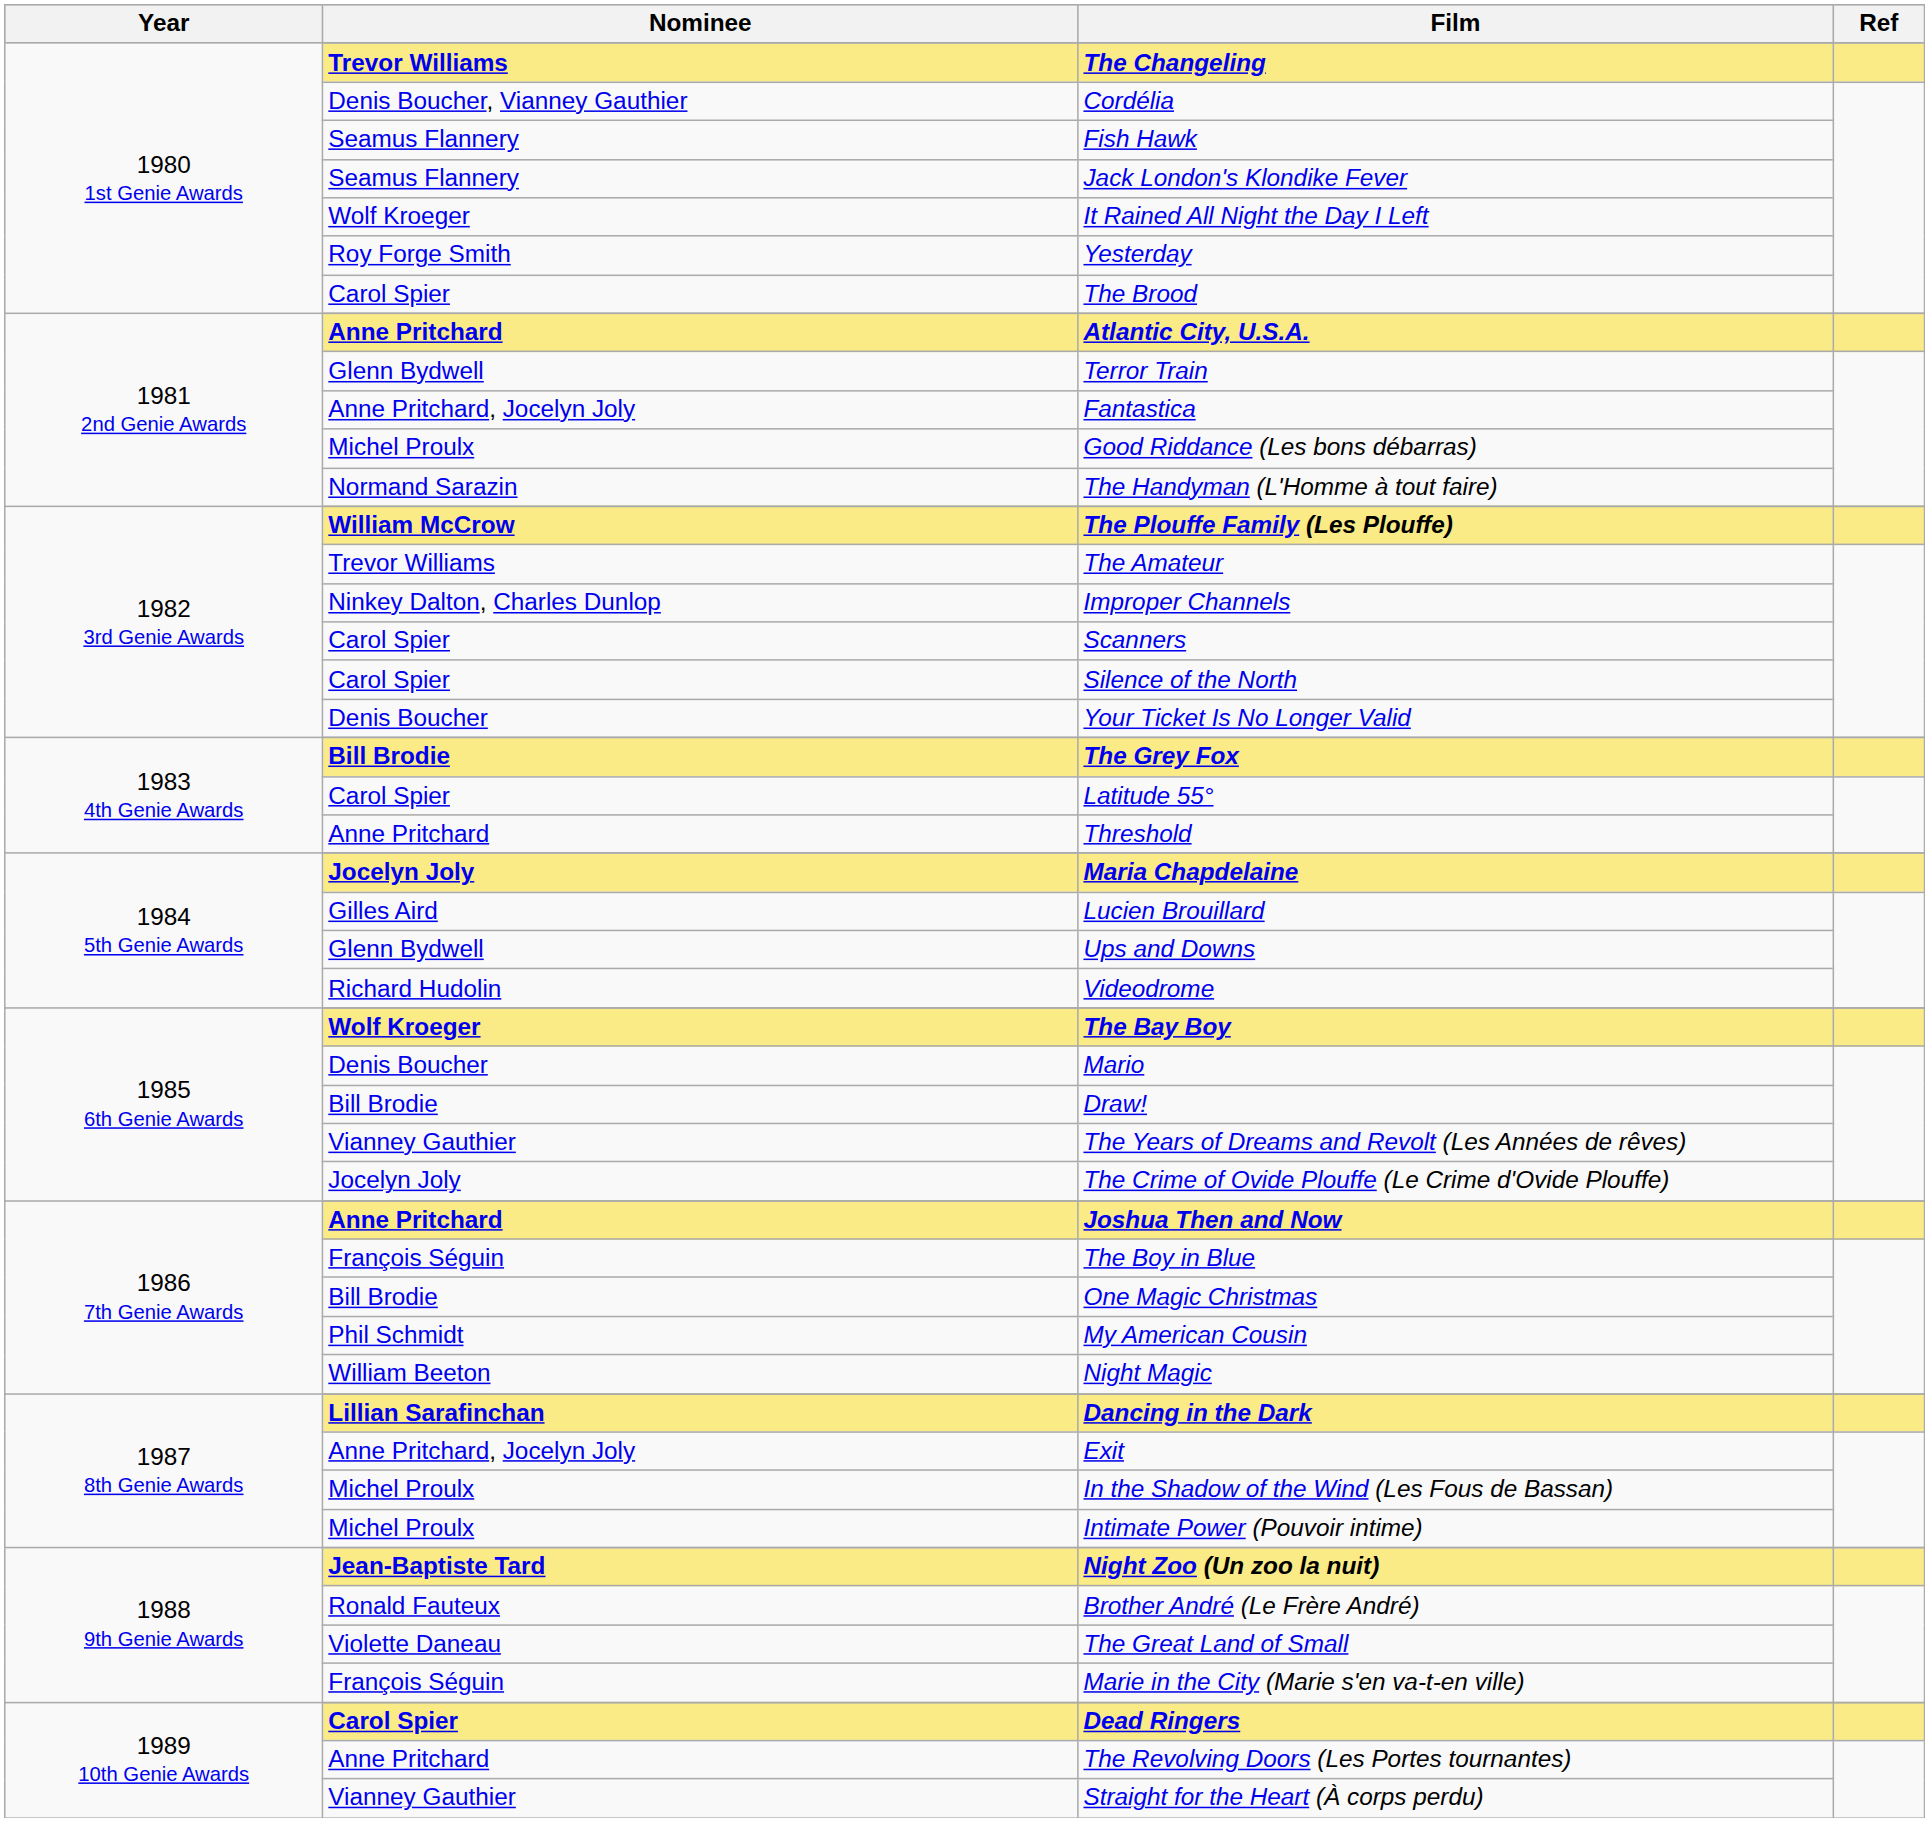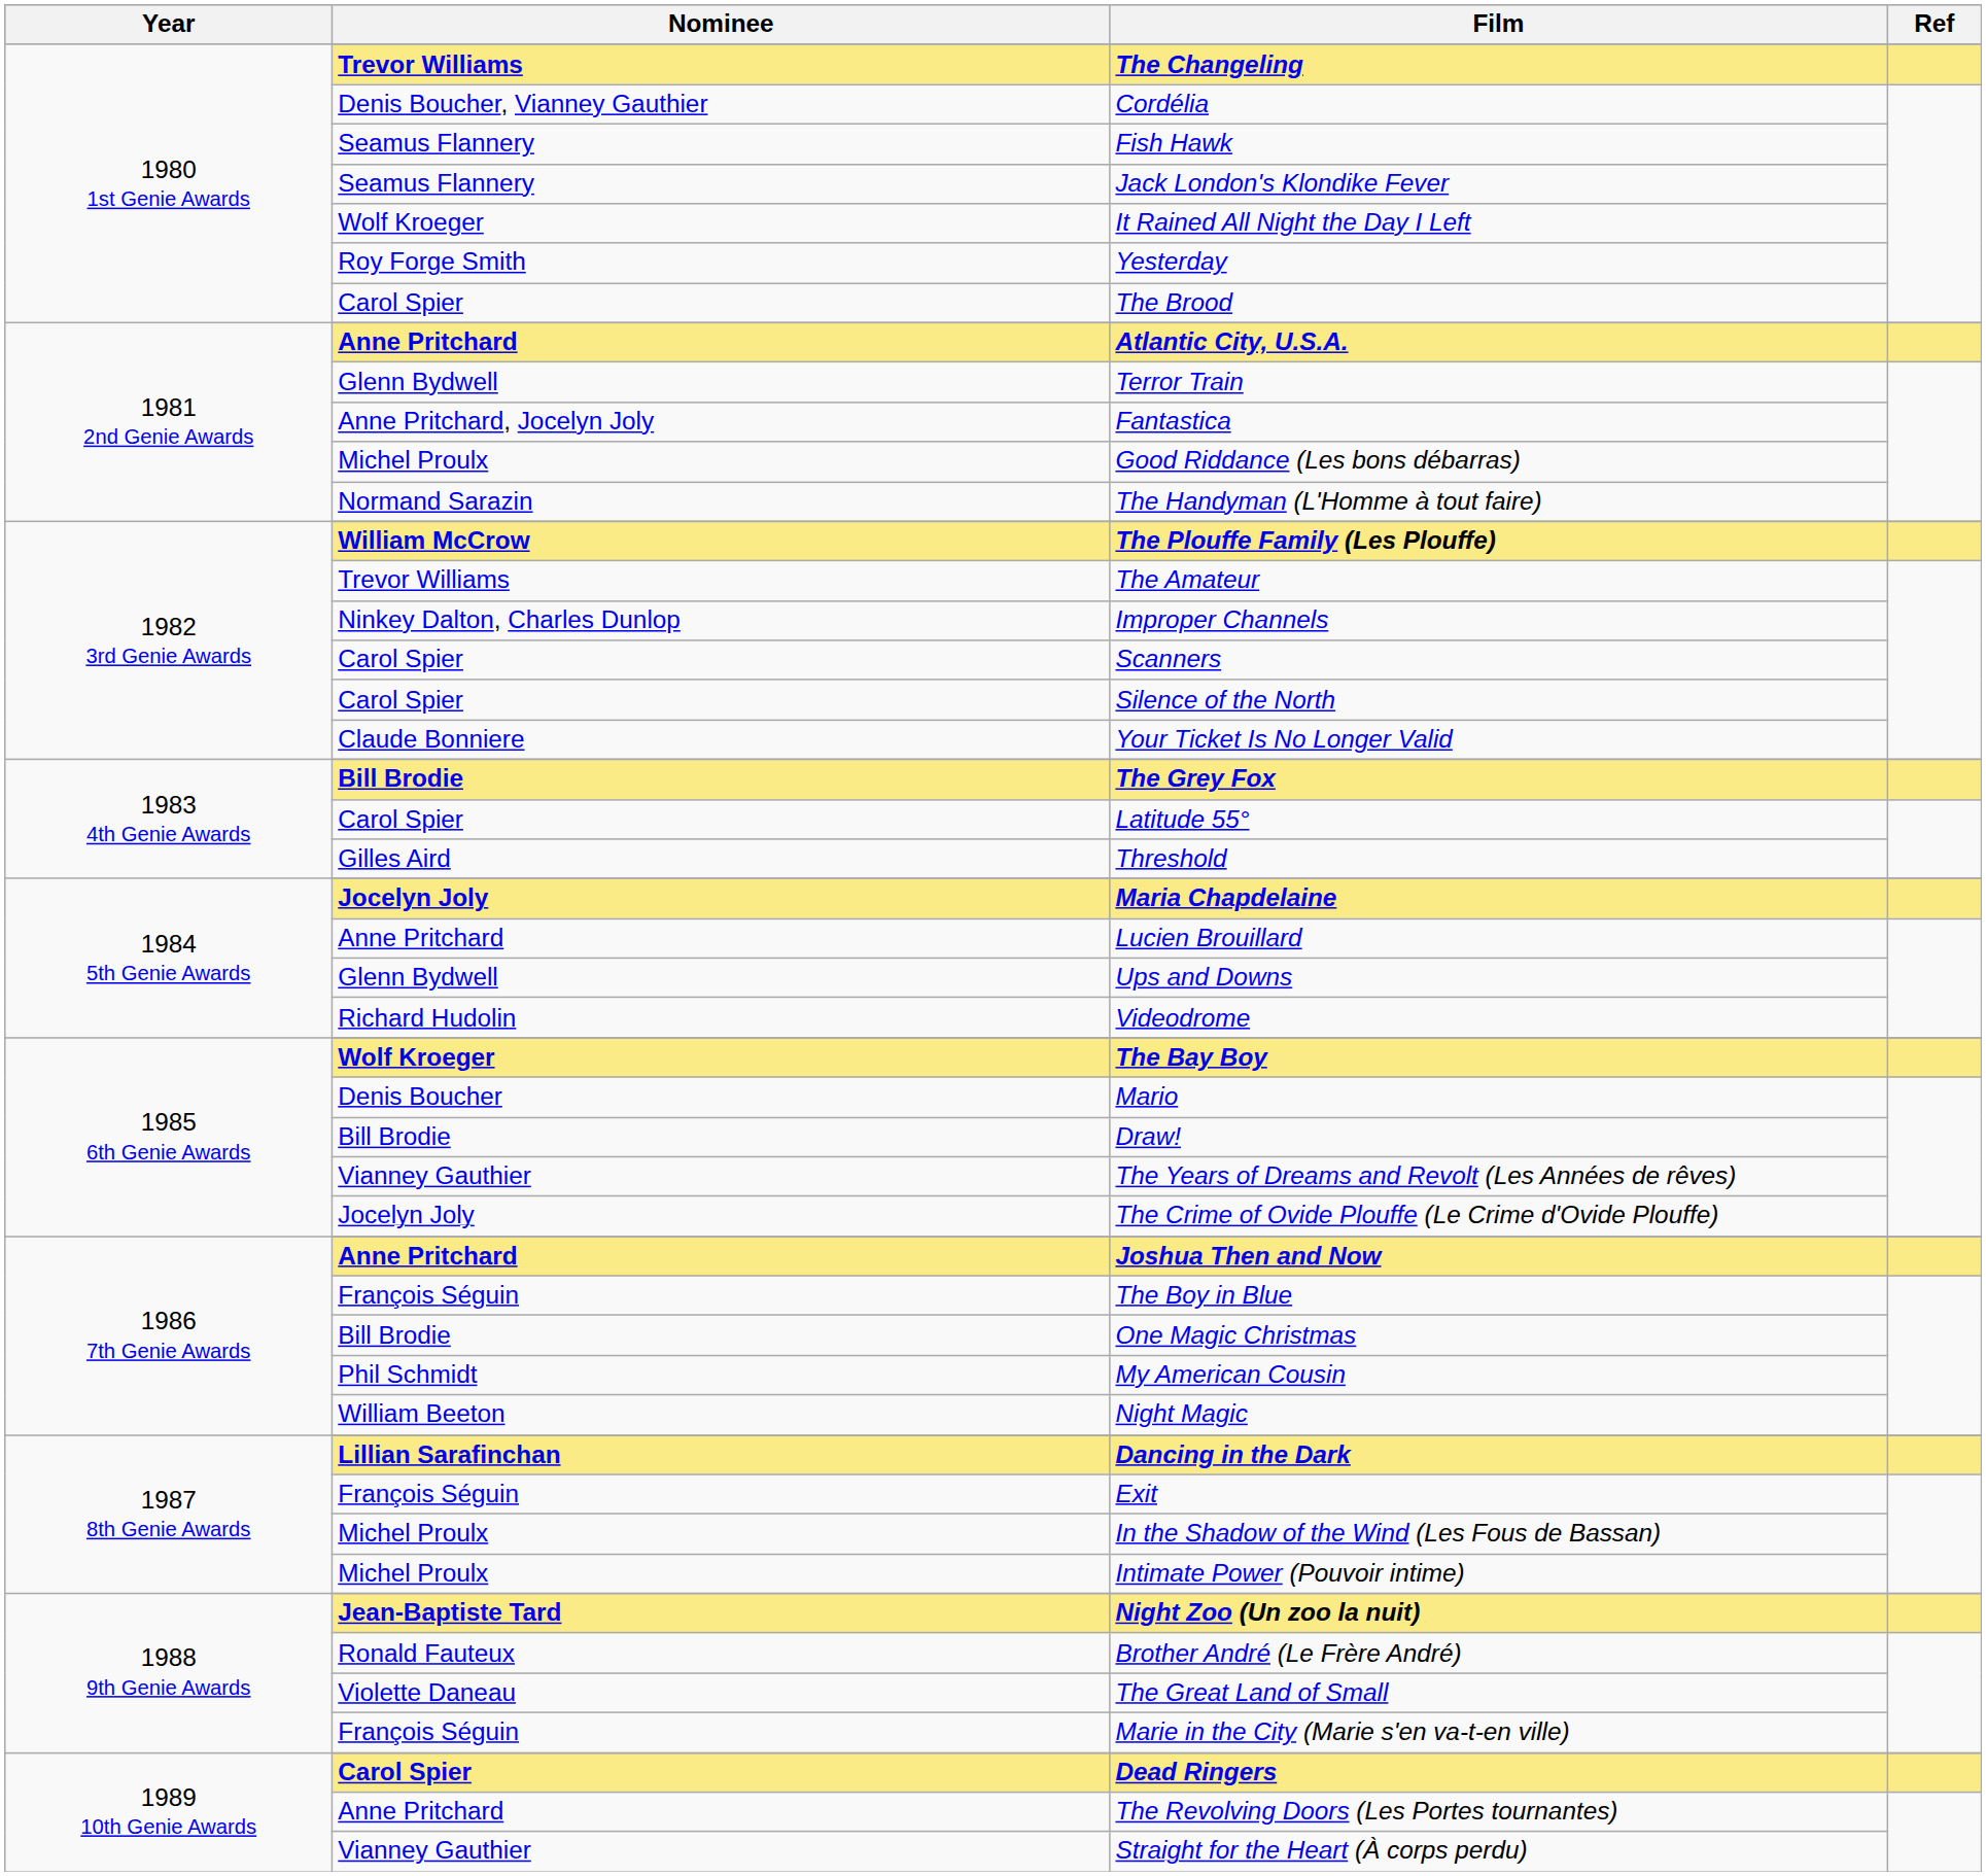 <table class="wikitable" style="width:100%;">
 <tr style="background:#bebebe;">
 <th style="width:8%;">Year</th>
 <th style="width:19%;">Nominee</th>
 <th style="width:19%;">Film</th>
 <th style="width:2%;">Ref</th>
 </tr>
 <tr>
 <td rowspan="8" align="center">1980 <br> <small><a href='#'>1st Genie Awards</a></small></td>
 </tr>
 <tr style="background:#FAEB86;">
 <td><strong><a href='#'>Trevor Williams</a></strong></td>
 <td><strong><em><a href='#'>The Changeling</a></em></strong></td>
 <td></td>
 </tr>
 <tr>
 <td><a href='#'>Denis Boucher</a>, <a href='#'>Vianney Gauthier</a></td>
 <td><em><a href='#'>Cordélia</a></em></td>
 <td rowspan=6></td>
 </tr>
 <tr>
 <td><a href='#'>Seamus Flannery</a></td>
 <td><em><a href='#'>Fish Hawk</a></em></td>
 </tr>
 <tr>
 <td><a href='#'>Seamus Flannery</a></td>
 <td><em><a href='#'>Jack London's Klondike Fever</a></em></td>
 </tr>
 <tr>
 <td><a href='#'>Wolf Kroeger</a></td>
 <td><em><a href='#'>It Rained All Night the Day I Left</a></em></td>
 </tr>
 <tr>
 <td><a href='#'>Roy Forge Smith</a></td>
 <td><em><a href='#'>Yesterday</a></em></td>
 </tr>
 <tr>
 <td><a href='#'>Carol Spier</a></td>
 <td><em><a href='#'>The Brood</a></em></td>
 </tr>
 <tr>
 <td rowspan="6" align="center">1981 <br> <small><a href='#'>2nd Genie Awards</a></small></td>
 </tr>
 <tr style="background:#FAEB86;">
 <td><strong><a href='#'>Anne Pritchard</a></strong></td>
 <td><strong><em><a href='#'>Atlantic City, U.S.A.</a></em></strong></td>
 <td></td>
 </tr>
 <tr>
 <td><a href='#'>Glenn Bydwell</a></td>
 <td><em><a href='#'>Terror Train</a></em></td>
 <td rowspan=4></td>
 </tr>
 <tr>
 <td><a href='#'>Anne Pritchard</a>, <a href='#'>Jocelyn Joly</a></td>
 <td><em><a href='#'>Fantastica</a></em></td>
 </tr>
 <tr>
 <td><a href='#'>Michel Proulx</a></td>
 <td><em><a href='#'>Good Riddance</a> (Les bons débarras)</em></td>
 </tr>
 <tr>
 <td><a href='#'>Normand Sarazin</a></td>
 <td><em><a href='#'>The Handyman</a> (L'Homme à tout faire)</em></td>
 </tr>
 <tr>
 <td rowspan="7" align="center">1982 <br> <small><a href='#'>3rd Genie Awards</a></small></td>
 </tr>
 <tr style="background:#FAEB86;">
 <td><strong><a href='#'>William McCrow</a></strong></td>
 <td><strong><em><a href='#'>The Plouffe Family</a> (Les Plouffe)</em></strong></td>
 <td></td>
 </tr>
 <tr>
 <td><a href='#'>Trevor Williams</a></td>
 <td><em><a href='#'>The Amateur</a></em></td>
 <td rowspan=5></td>
 </tr>
 <tr>
 <td><a href='#'>Ninkey Dalton</a>, <a href='#'>Charles Dunlop</a></td>
 <td><em><a href='#'>Improper Channels</a></em></td>
 </tr>
 <tr>
 <td><a href='#'>Carol Spier</a></td>
 <td><em><a href='#'>Scanners</a></em></td>
 </tr>
 <tr>
 <td><a href='#'>Carol Spier</a></td>
 <td><em><a href='#'>Silence of the North</a></em></td>
 </tr>
 <tr>
-<td><a href='#'>Denis Boucher</a></td>
+<td><a href='#'>Claude Bonniere</a></td>
 <td><em><a href='#'>Your Ticket Is No Longer Valid</a></em></td>
 </tr>
 <tr>
 <td rowspan="4" align="center">1983 <br> <small><a href='#'>4th Genie Awards</a></small></td>
 </tr>
 <tr style="background:#FAEB86;">
 <td><strong><a href='#'>Bill Brodie</a></strong></td>
 <td><strong><em><a href='#'>The Grey Fox</a></em></strong></td>
 <td></td>
 </tr>
 <tr>
 <td><a href='#'>Carol Spier</a></td>
 <td><em><a href='#'>Latitude 55°</a></em></td>
 <td rowspan=2></td>
 </tr>
 <tr>
-<td><a href='#'>Anne Pritchard</a></td>
+<td><a href='#'>Gilles Aird</a></td>
 <td><em><a href='#'>Threshold</a></em></td>
 </tr>
 <tr>
 <td rowspan="5" align="center">1984 <br> <small><a href='#'>5th Genie Awards</a></small></td>
 </tr>
 <tr style="background:#FAEB86;">
 <td><strong><a href='#'>Jocelyn Joly</a></strong></td>
 <td><strong><em><a href='#'>Maria Chapdelaine</a></em></strong></td>
 <td></td>
 </tr>
 <tr>
-<td><a href='#'>Gilles Aird</a></td>
+<td><a href='#'>Anne Pritchard</a></td>
 <td><em><a href='#'>Lucien Brouillard</a></em></td>
 <td rowspan=3></td>
 </tr>
 <tr>
 <td><a href='#'>Glenn Bydwell</a></td>
 <td><em><a href='#'>Ups and Downs</a></em></td>
 </tr>
 <tr>
 <td><a href='#'>Richard Hudolin</a></td>
 <td><em><a href='#'>Videodrome</a></em></td>
 </tr>
 <tr>
 <td rowspan="6" align="center">1985 <br> <small><a href='#'>6th Genie Awards</a></small></td>
 </tr>
 <tr style="background:#FAEB86;">
 <td><strong><a href='#'>Wolf Kroeger</a></strong></td>
 <td><strong><em><a href='#'>The Bay Boy</a></em></strong></td>
 <td></td>
 </tr>
 <tr>
 <td><a href='#'>Denis Boucher</a></td>
 <td><em><a href='#'>Mario</a></em></td>
 <td rowspan=4></td>
 </tr>
 <tr>
 <td><a href='#'>Bill Brodie</a></td>
 <td><em><a href='#'>Draw!</a></em></td>
 </tr>
 <tr>
 <td><a href='#'>Vianney Gauthier</a></td>
 <td><em><a href='#'>The Years of Dreams and Revolt</a> (Les Années de rêves)</em></td>
 </tr>
 <tr>
 <td><a href='#'>Jocelyn Joly</a></td>
 <td><em><a href='#'>The Crime of Ovide Plouffe</a> (Le Crime d'Ovide Plouffe)</em></td>
 </tr>
 <tr>
 <td rowspan="6" align="center">1986 <br> <small><a href='#'>7th Genie Awards</a></small></td>
 </tr>
 <tr style="background:#FAEB86;">
 <td><strong><a href='#'>Anne Pritchard</a></strong></td>
 <td><strong><em><a href='#'>Joshua Then and Now</a></em></strong></td>
 <td></td>
 </tr>
 <tr>
 <td><a href='#'>François Séguin</a></td>
 <td><em><a href='#'>The Boy in Blue</a></em></td>
 <td rowspan=4></td>
 </tr>
 <tr>
 <td><a href='#'>Bill Brodie</a></td>
 <td><em><a href='#'>One Magic Christmas</a></em></td>
 </tr>
 <tr>
 <td><a href='#'>Phil Schmidt</a></td>
 <td><em><a href='#'>My American Cousin</a></em></td>
 </tr>
 <tr>
 <td><a href='#'>William Beeton</a></td>
 <td><em><a href='#'>Night Magic</a></em></td>
 </tr>
 <tr>
 <td rowspan="5" align="center">1987 <br> <small><a href='#'>8th Genie Awards</a></small></td>
 </tr>
 <tr style="background:#FAEB86;">
 <td><strong><a href='#'>Lillian Sarafinchan</a></strong></td>
 <td><strong><em><a href='#'>Dancing in the Dark</a></em></strong></td>
 <td></td>
 </tr>
 <tr>
-<td><a href='#'>Anne Pritchard</a>, <a href='#'>Jocelyn Joly</a></td>
+<td><a href='#'>François Séguin</a></td>
 <td><em><a href='#'>Exit</a></em></td>
 <td rowspan=3></td>
 </tr>
 <tr>
 <td><a href='#'>Michel Proulx</a></td>
 <td><em><a href='#'>In the Shadow of the Wind</a> (Les Fous de Bassan)</em></td>
 </tr>
 <tr>
 <td><a href='#'>Michel Proulx</a></td>
 <td><em><a href='#'>Intimate Power</a> (Pouvoir intime)</em></td>
 </tr>
 <tr>
 <td rowspan="5" align="center">1988 <br> <small><a href='#'>9th Genie Awards</a></small></td>
 </tr>
 <tr style="background:#FAEB86;">
 <td><strong><a href='#'>Jean-Baptiste Tard</a></strong></td>
 <td><strong><em><a href='#'>Night Zoo</a> (Un zoo la nuit)</em></strong></td>
 <td></td>
 </tr>
 <tr>
 <td><a href='#'>Ronald Fauteux</a></td>
 <td><em><a href='#'>Brother André</a> (Le Frère André)</em></td>
 <td rowspan=3></td>
 </tr>
 <tr>
 <td><a href='#'>Violette Daneau</a></td>
 <td><em><a href='#'>The Great Land of Small</a></em></td>
 </tr>
 <tr>
 <td><a href='#'>François Séguin</a></td>
 <td><em><a href='#'>Marie in the City</a> (Marie s'en va-t-en ville)</em></td>
 </tr>
 <tr>
 <td rowspan="4" align="center">1989 <br> <small><a href='#'>10th Genie Awards</a></small></td>
 </tr>
 <tr style="background:#FAEB86;">
 <td><strong><a href='#'>Carol Spier</a></strong></td>
 <td><strong><em><a href='#'>Dead Ringers</a></em></strong></td>
 <td></td>
 </tr>
 <tr>
 <td><a href='#'>Anne Pritchard</a></td>
 <td><em><a href='#'>The Revolving Doors</a> (Les Portes tournantes)</em></td>
 <td rowspan=2></td>
 </tr>
 <tr>
 <td><a href='#'>Vianney Gauthier</a></td>
 <td><em><a href='#'>Straight for the Heart</a> (À corps perdu)</em></td>
 </tr>
 </table>
